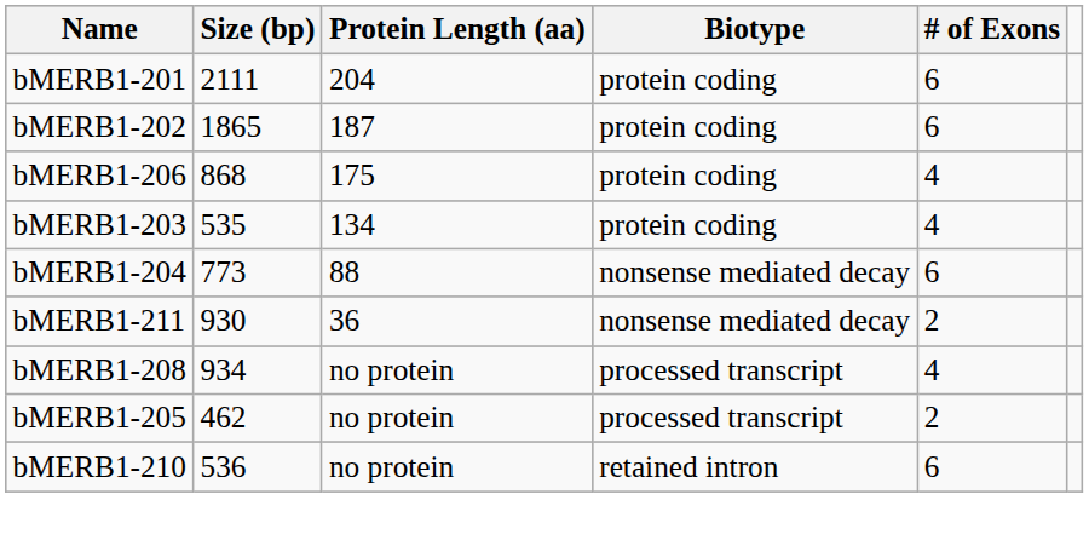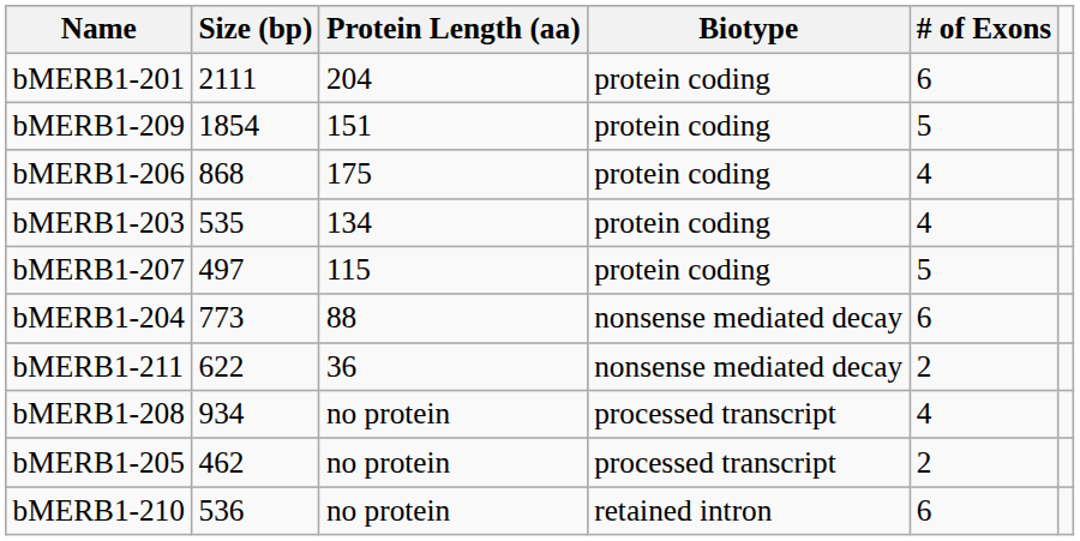 <table class="wikitable">
 <tr>
 <th>Name</th>
 <th>Size (bp)</th>
 <th>Protein Length (aa)</th>
 <th>Biotype</th>
 <th># of Exons</th>
 </tr>
 <tr>
 <td>bMERB1-201</td>
 <td>2111</td>
 <td>204</td>
 <td>protein coding</td>
 <td>6</td>
 <td></td>
 </tr>
 <tr>
-<td>bMERB1-202</td>
-<td>1865</td>
-<td>187</td>
+<td>bMERB1-209</td>
+<td>1854</td>
+<td>151</td>
 <td>protein coding</td>
-<td>6</td>
+<td>5</td>
 <td></td>
 </tr>
 <tr>
 <td>bMERB1-206</td>
 <td>868</td>
 <td>175</td>
 <td>protein coding</td>
 <td>4</td>
 <td></td>
 </tr>
 <tr>
 <td>bMERB1-203</td>
 <td>535</td>
 <td>134</td>
 <td>protein coding</td>
 <td>4</td>
 <td></td>
 </tr>
 <tr>
+<td>bMERB1-207</td>
+<td>497</td>
+<td>115</td>
+<td>protein coding</td>
+<td>5</td>
+<td></td>
+</tr>
+<tr>
 <td>bMERB1-204</td>
 <td>773</td>
 <td>88</td>
 <td>nonsense mediated decay</td>
 <td>6</td>
 <td></td>
 </tr>
 <tr>
 <td>bMERB1-211</td>
-<td>930</td>
+<td>622</td>
 <td>36</td>
 <td>nonsense mediated decay</td>
 <td>2</td>
 <td></td>
 </tr>
 <tr>
 <td>bMERB1-208</td>
 <td>934</td>
 <td>no protein</td>
 <td>processed transcript</td>
 <td>4</td>
 <td></td>
 </tr>
 <tr>
 <td>bMERB1-205</td>
 <td>462</td>
 <td>no protein</td>
 <td>processed transcript</td>
 <td>2</td>
 <td></td>
 </tr>
 <tr>
 <td>bMERB1-210</td>
 <td>536</td>
 <td>no protein</td>
 <td>retained intron</td>
 <td>6</td>
 <td></td>
 </tr>
 </table>
